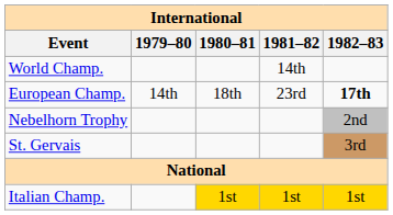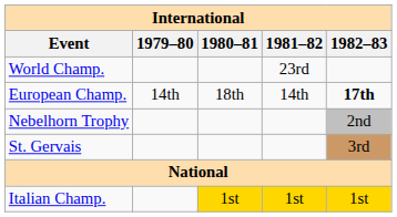 <table class="wikitable" style="text-align:center">
 <tr>
 <th style="background-color: #ffdead; " colspan=5 align=center>International</th>
 </tr>
 <tr>
 <th>Event</th>
 <th>1979–80</th>
 <th>1980–81</th>
 <th>1981–82</th>
 <th>1982–83</th>
 </tr>
 <tr>
 <td align=left><a href='#'>World Champ.</a></td>
 <td></td>
 <td></td>
-<td>14th</td>
+<td>23rd</td>
 <td></td>
 </tr>
 <tr>
 <td align=left><a href='#'>European Champ.</a></td>
 <td>14th</td>
 <td>18th</td>
-<td>23rd</td>
+<td>14th</td>
 <td><strong>17th</strong></td>
 </tr>
 <tr>
 <td align=left><a href='#'>Nebelhorn Trophy</a></td>
 <td></td>
 <td></td>
 <td></td>
 <td bgcolor=silver>2nd</td>
 </tr>
 <tr>
 <td align=left><a href='#'>St. Gervais</a></td>
 <td></td>
 <td></td>
 <td></td>
 <td bgcolor=cc9966>3rd</td>
 </tr>
 <tr>
 <th style="background-color: #ffdead; " colspan=5 align=center>National</th>
 </tr>
 <tr>
 <td align=left><a href='#'>Italian Champ.</a></td>
 <td></td>
 <td bgcolor=gold>1st</td>
 <td bgcolor=gold>1st</td>
 <td bgcolor=gold>1st</td>
 </tr>
 </table>
